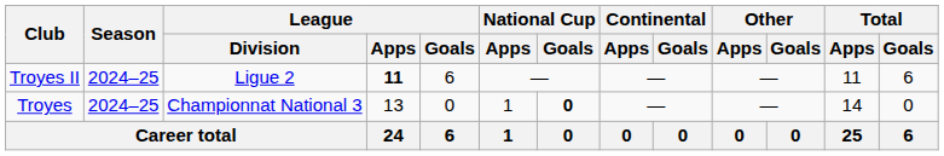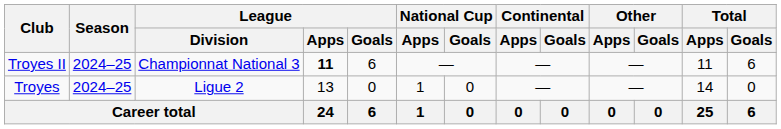 <table class="wikitable" style="text-align:center">
 <tr>
 <th rowspan="2">Club</th>
 <th rowspan="2">Season</th>
 <th colspan="3">League</th>
 <th colspan="2">National Cup</th>
 <th colspan="2">Continental</th>
 <th colspan="2">Other</th>
 <th colspan="2">Total</th>
 </tr>
 <tr>
 <th>Division</th>
 <th>Apps</th>
 <th>Goals</th>
 <th>Apps</th>
 <th>Goals</th>
 <th>Apps</th>
 <th>Goals</th>
 <th>Apps</th>
 <th>Goals</th>
 <th>Apps</th>
 <th>Goals</th>
 </tr>
 <tr>
 <td><a href='#'>Troyes II</a></td>
 <td><a href='#'>2024–25</a></td>
-<td><a href='#'>Ligue 2</a></td>
+<td><a href='#'>Championnat National 3</a></td>
 <td><strong>11</strong></td>
 <td>6</td>
 <td colspan="2">—</td>
 <td colspan="2">—</td>
 <td colspan="2">—</td>
 <td>11</td>
 <td>6</td>
 </tr>
 <tr>
 <td><a href='#'>Troyes</a></td>
 <td><a href='#'>2024–25</a></td>
-<td><a href='#'>Championnat National 3</a></td>
+<td><a href='#'>Ligue 2</a></td>
 <td>13</td>
 <td>0</td>
 <td>1</td>
-<td><strong>0</strong></td>
+<td>0</td>
 <td colspan="2">—</td>
 <td colspan="2">—</td>
 <td>14</td>
 <td>0</td>
 </tr>
 <tr>
 <th colspan="3">Career total</th>
 <th>24</th>
 <th>6</th>
 <th>1</th>
 <th>0</th>
 <th>0</th>
 <th>0</th>
 <th>0</th>
 <th>0</th>
 <th>25</th>
 <th>6</th>
 </tr>
 </table>
